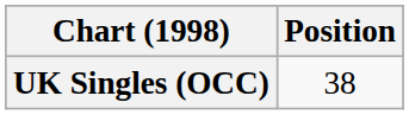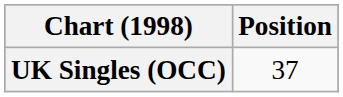 <table class="wikitable plainrowheaders" style="text-align:center">
 <tr>
 <th>Chart (1998)</th>
 <th>Position</th>
 </tr>
 <tr>
 <th scope="row">UK Singles (OCC)</th>
-<td>38</td>
+<td>37</td>
 </tr>
 </table>
